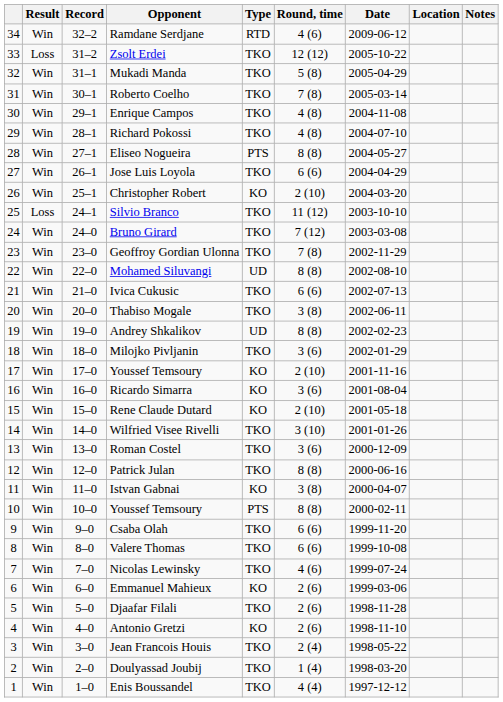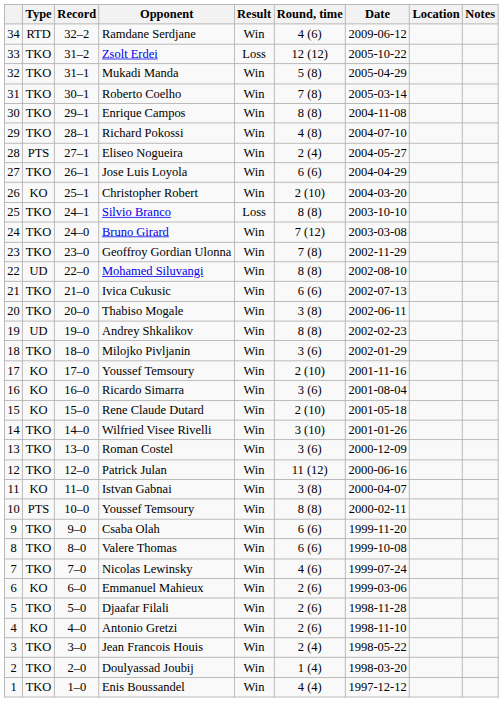 <table class=wikitable style=text-align:center>
 <tr>
 <th></th>
-<th>Result</th>
+<th>Type</th>
 <th>Record</th>
 <th>Opponent</th>
-<th>Type</th>
+<th>Result</th>
 <th>Round, time</th>
 <th>Date</th>
 <th>Location</th>
 <th>Notes</th>
 </tr>
 <tr>
 <td>34</td>
-<td>Win</td>
+<td>RTD</td>
 <td>32–2</td>
 <td align=left>Ramdane Serdjane</td>
-<td>RTD</td>
+<td>Win</td>
 <td>4 (6)</td>
 <td>2009-06-12</td>
 <td align=left></td>
 <td align=left></td>
 </tr>
 <tr>
 <td>33</td>
-<td>Loss</td>
+<td>TKO</td>
 <td>31–2</td>
 <td align=left><a href='#'>Zsolt Erdei</a></td>
-<td>TKO</td>
+<td>Loss</td>
 <td>12 (12)</td>
 <td>2005-10-22</td>
 <td align=left></td>
 <td align=left></td>
 </tr>
 <tr>
 <td>32</td>
-<td>Win</td>
+<td>TKO</td>
 <td>31–1</td>
 <td align=left>Mukadi Manda</td>
-<td>TKO</td>
+<td>Win</td>
 <td>5 (8)</td>
 <td>2005-04-29</td>
 <td align=left></td>
 <td align=left></td>
 </tr>
 <tr>
 <td>31</td>
-<td>Win</td>
+<td>TKO</td>
 <td>30–1</td>
 <td align=left>Roberto Coelho</td>
-<td>TKO</td>
+<td>Win</td>
 <td>7 (8)</td>
 <td>2005-03-14</td>
 <td align=left></td>
 <td align=left></td>
 </tr>
 <tr>
 <td>30</td>
-<td>Win</td>
+<td>TKO</td>
 <td>29–1</td>
 <td align=left>Enrique Campos</td>
-<td>TKO</td>
-<td>4 (8)</td>
+<td>Win</td>
+<td>8 (8)</td>
 <td>2004-11-08</td>
 <td align=left></td>
 <td align=left></td>
 </tr>
 <tr>
 <td>29</td>
-<td>Win</td>
+<td>TKO</td>
 <td>28–1</td>
 <td align=left>Richard Pokossi</td>
-<td>TKO</td>
+<td>Win</td>
 <td>4 (8)</td>
 <td>2004-07-10</td>
 <td align=left></td>
 <td align=left></td>
 </tr>
 <tr>
 <td>28</td>
-<td>Win</td>
+<td>PTS</td>
 <td>27–1</td>
 <td align=left>Eliseo Nogueira</td>
-<td>PTS</td>
-<td>8 (8)</td>
+<td>Win</td>
+<td>2 (4)</td>
 <td>2004-05-27</td>
 <td align=left></td>
 <td align=left></td>
 </tr>
 <tr>
 <td>27</td>
-<td>Win</td>
+<td>TKO</td>
 <td>26–1</td>
 <td align=left>Jose Luis Loyola</td>
-<td>TKO</td>
+<td>Win</td>
 <td>6 (6)</td>
 <td>2004-04-29</td>
 <td align=left></td>
 <td align=left></td>
 </tr>
 <tr>
 <td>26</td>
-<td>Win</td>
+<td>KO</td>
 <td>25–1</td>
 <td align=left>Christopher Robert</td>
-<td>KO</td>
+<td>Win</td>
 <td>2 (10)</td>
 <td>2004-03-20</td>
 <td align=left></td>
 <td align=left></td>
 </tr>
 <tr>
 <td>25</td>
-<td>Loss</td>
+<td>TKO</td>
 <td>24–1</td>
 <td align=left><a href='#'>Silvio Branco</a></td>
-<td>TKO</td>
-<td>11 (12)</td>
+<td>Loss</td>
+<td>8 (8)</td>
 <td>2003-10-10</td>
 <td align=left></td>
 <td align=left></td>
 </tr>
 <tr>
 <td>24</td>
-<td>Win</td>
+<td>TKO</td>
 <td>24–0</td>
 <td align=left><a href='#'>Bruno Girard</a></td>
-<td>TKO</td>
+<td>Win</td>
 <td>7 (12)</td>
 <td>2003-03-08</td>
 <td align=left></td>
 <td align=left></td>
 </tr>
 <tr>
 <td>23</td>
-<td>Win</td>
+<td>TKO</td>
 <td>23–0</td>
 <td align=left>Geoffroy Gordian Ulonna</td>
-<td>TKO</td>
+<td>Win</td>
 <td>7 (8)</td>
 <td>2002-11-29</td>
 <td align=left></td>
 <td align=left></td>
 </tr>
 <tr>
 <td>22</td>
-<td>Win</td>
+<td>UD</td>
 <td>22–0</td>
 <td align=left><a href='#'>Mohamed Siluvangi</a></td>
-<td>UD</td>
+<td>Win</td>
 <td>8 (8)</td>
 <td>2002-08-10</td>
 <td align=left></td>
 <td align=left></td>
 </tr>
 <tr>
 <td>21</td>
-<td>Win</td>
+<td>TKO</td>
 <td>21–0</td>
 <td align=left>Ivica Cukusic</td>
-<td>TKO</td>
+<td>Win</td>
 <td>6 (6)</td>
 <td>2002-07-13</td>
 <td align=left></td>
 <td align=left></td>
 </tr>
 <tr>
 <td>20</td>
-<td>Win</td>
+<td>TKO</td>
 <td>20–0</td>
 <td align=left>Thabiso Mogale</td>
-<td>TKO</td>
+<td>Win</td>
 <td>3 (8)</td>
 <td>2002-06-11</td>
 <td align=left></td>
 <td align=left></td>
 </tr>
 <tr>
 <td>19</td>
-<td>Win</td>
+<td>UD</td>
 <td>19–0</td>
 <td align=left>Andrey Shkalikov</td>
-<td>UD</td>
+<td>Win</td>
 <td>8 (8)</td>
 <td>2002-02-23</td>
 <td align=left></td>
 <td align=left></td>
 </tr>
 <tr>
 <td>18</td>
-<td>Win</td>
+<td>TKO</td>
 <td>18–0</td>
 <td align=left>Milojko Pivljanin</td>
-<td>TKO</td>
+<td>Win</td>
 <td>3 (6)</td>
 <td>2002-01-29</td>
 <td align=left></td>
 <td align=left></td>
 </tr>
 <tr>
 <td>17</td>
-<td>Win</td>
+<td>KO</td>
 <td>17–0</td>
 <td align=left>Youssef Temsoury</td>
-<td>KO</td>
+<td>Win</td>
 <td>2 (10)</td>
 <td>2001-11-16</td>
 <td align=left></td>
 <td align=left></td>
 </tr>
 <tr>
 <td>16</td>
-<td>Win</td>
+<td>KO</td>
 <td>16–0</td>
 <td align=left>Ricardo Simarra</td>
-<td>KO</td>
+<td>Win</td>
 <td>3 (6)</td>
 <td>2001-08-04</td>
 <td align=left></td>
 <td align=left></td>
 </tr>
 <tr>
 <td>15</td>
-<td>Win</td>
+<td>KO</td>
 <td>15–0</td>
 <td align=left>Rene Claude Dutard</td>
-<td>KO</td>
+<td>Win</td>
 <td>2 (10)</td>
 <td>2001-05-18</td>
 <td align=left></td>
 <td align=left></td>
 </tr>
 <tr>
 <td>14</td>
-<td>Win</td>
+<td>TKO</td>
 <td>14–0</td>
 <td align=left>Wilfried Visee Rivelli</td>
-<td>TKO</td>
+<td>Win</td>
 <td>3 (10)</td>
 <td>2001-01-26</td>
 <td align=left></td>
 <td align=left></td>
 </tr>
 <tr>
 <td>13</td>
-<td>Win</td>
+<td>TKO</td>
 <td>13–0</td>
 <td align=left>Roman Costel</td>
-<td>TKO</td>
+<td>Win</td>
 <td>3 (6)</td>
 <td>2000-12-09</td>
 <td align=left></td>
 <td align=left></td>
 </tr>
 <tr>
 <td>12</td>
-<td>Win</td>
+<td>TKO</td>
 <td>12–0</td>
 <td align=left>Patrick Julan</td>
-<td>TKO</td>
-<td>8 (8)</td>
+<td>Win</td>
+<td>11 (12)</td>
 <td>2000-06-16</td>
 <td align=left></td>
 <td align=left></td>
 </tr>
 <tr>
 <td>11</td>
-<td>Win</td>
+<td>KO</td>
 <td>11–0</td>
 <td align=left>Istvan Gabnai</td>
-<td>KO</td>
+<td>Win</td>
 <td>3 (8)</td>
 <td>2000-04-07</td>
 <td align=left></td>
 <td align=left></td>
 </tr>
 <tr>
 <td>10</td>
-<td>Win</td>
+<td>PTS</td>
 <td>10–0</td>
 <td align=left>Youssef Temsoury</td>
-<td>PTS</td>
+<td>Win</td>
 <td>8 (8)</td>
 <td>2000-02-11</td>
 <td align=left></td>
 <td align=left></td>
 </tr>
 <tr>
 <td>9</td>
-<td>Win</td>
+<td>TKO</td>
 <td>9–0</td>
 <td align=left>Csaba Olah</td>
-<td>TKO</td>
+<td>Win</td>
 <td>6 (6)</td>
 <td>1999-11-20</td>
 <td align=left></td>
 <td align=left></td>
 </tr>
 <tr>
 <td>8</td>
-<td>Win</td>
+<td>TKO</td>
 <td>8–0</td>
 <td align=left>Valere Thomas</td>
-<td>TKO</td>
+<td>Win</td>
 <td>6 (6)</td>
 <td>1999-10-08</td>
 <td align=left></td>
 <td align=left></td>
 </tr>
 <tr>
 <td>7</td>
-<td>Win</td>
+<td>TKO</td>
 <td>7–0</td>
 <td align=left>Nicolas Lewinsky</td>
-<td>TKO</td>
+<td>Win</td>
 <td>4 (6)</td>
 <td>1999-07-24</td>
 <td align=left></td>
 <td align=left></td>
 </tr>
 <tr>
 <td>6</td>
-<td>Win</td>
+<td>KO</td>
 <td>6–0</td>
 <td align=left>Emmanuel Mahieux</td>
-<td>KO</td>
+<td>Win</td>
 <td>2 (6)</td>
 <td>1999-03-06</td>
 <td align=left></td>
 <td align=left></td>
 </tr>
 <tr>
 <td>5</td>
-<td>Win</td>
+<td>TKO</td>
 <td>5–0</td>
 <td align=left>Djaafar Filali</td>
-<td>TKO</td>
+<td>Win</td>
 <td>2 (6)</td>
 <td>1998-11-28</td>
 <td align=left></td>
 <td align=left></td>
 </tr>
 <tr>
 <td>4</td>
-<td>Win</td>
+<td>KO</td>
 <td>4–0</td>
 <td align=left>Antonio Gretzi</td>
-<td>KO</td>
+<td>Win</td>
 <td>2 (6)</td>
 <td>1998-11-10</td>
 <td align=left></td>
 <td align=left></td>
 </tr>
 <tr>
 <td>3</td>
-<td>Win</td>
+<td>TKO</td>
 <td>3–0</td>
 <td align=left>Jean Francois Houis</td>
-<td>TKO</td>
+<td>Win</td>
 <td>2 (4)</td>
 <td>1998-05-22</td>
 <td align=left></td>
 <td align=left></td>
 </tr>
 <tr>
 <td>2</td>
-<td>Win</td>
+<td>TKO</td>
 <td>2–0</td>
 <td align=left>Doulyassad Joubij</td>
-<td>TKO</td>
+<td>Win</td>
 <td>1 (4)</td>
 <td>1998-03-20</td>
 <td align=left></td>
 <td align=left></td>
 </tr>
 <tr>
 <td>1</td>
-<td>Win</td>
+<td>TKO</td>
 <td>1–0</td>
 <td align=left>Enis Boussandel</td>
-<td>TKO</td>
+<td>Win</td>
 <td>4 (4)</td>
 <td>1997-12-12</td>
 <td align=left></td>
 <td align=left></td>
 </tr>
 </table>
